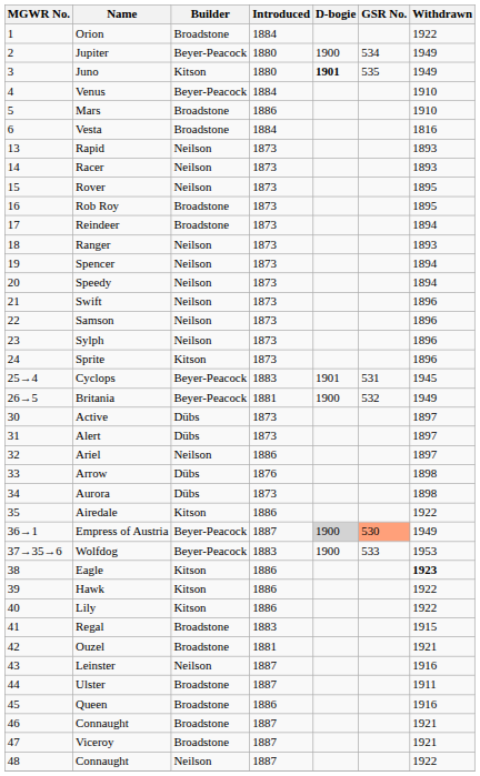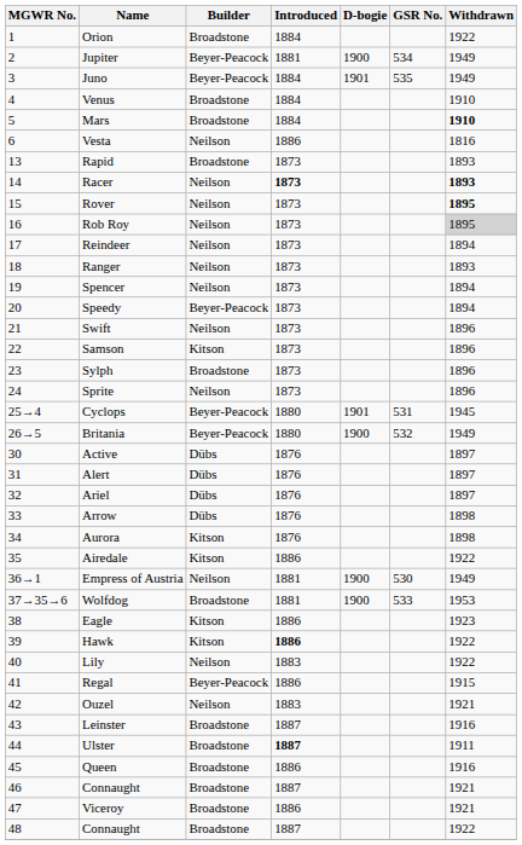 <table class="wikitable">
 <tr>
 <th>MGWR No.</th>
 <th>Name</th>
 <th>Builder</th>
 <th>Introduced</th>
 <th>D-bogie</th>
 <th>GSR No.</th>
 <th>Withdrawn</th>
 </tr>
 <tr>
 <td>1</td>
 <td>Orion</td>
 <td>Broadstone</td>
 <td>1884</td>
 <td></td>
 <td></td>
 <td>1922</td>
 </tr>
 <tr>
 <td>2</td>
 <td>Jupiter</td>
 <td>Beyer-Peacock</td>
-<td>1880</td>
+<td>1881</td>
 <td>1900</td>
 <td>534</td>
 <td>1949</td>
 </tr>
 <tr>
 <td>3</td>
 <td>Juno</td>
-<td>Kitson</td>
-<td>1880</td>
-<td><strong>1901</strong></td>
+<td>Beyer-Peacock</td>
+<td>1884</td>
+<td>1901</td>
 <td>535</td>
 <td>1949</td>
 </tr>
 <tr>
 <td>4</td>
 <td>Venus</td>
-<td>Beyer-Peacock</td>
+<td>Broadstone</td>
 <td>1884</td>
 <td></td>
 <td></td>
 <td>1910</td>
 </tr>
 <tr>
 <td>5</td>
 <td>Mars</td>
 <td>Broadstone</td>
-<td>1886</td>
+<td>1884</td>
 <td></td>
 <td></td>
-<td>1910</td>
+<td><strong>1910</strong></td>
 </tr>
 <tr>
 <td>6</td>
 <td>Vesta</td>
-<td>Broadstone</td>
-<td>1884</td>
+<td>Neilson</td>
+<td>1886</td>
 <td></td>
 <td></td>
 <td>1816</td>
 </tr>
 <tr>
 <td>13</td>
 <td>Rapid</td>
-<td>Neilson</td>
+<td>Broadstone</td>
 <td>1873</td>
 <td></td>
 <td></td>
 <td>1893</td>
 </tr>
 <tr>
 <td>14</td>
 <td>Racer</td>
 <td>Neilson</td>
-<td>1873</td>
+<td><strong>1873</strong></td>
 <td></td>
 <td></td>
-<td>1893</td>
+<td><strong>1893</strong></td>
 </tr>
 <tr>
 <td>15</td>
 <td>Rover</td>
 <td>Neilson</td>
 <td>1873</td>
 <td></td>
 <td></td>
-<td>1895</td>
+<td><strong>1895</strong></td>
 </tr>
 <tr>
 <td>16</td>
 <td>Rob Roy</td>
-<td>Broadstone</td>
+<td>Neilson</td>
 <td>1873</td>
 <td></td>
 <td></td>
-<td>1895</td>
+<td style="background: lightgrey;">1895</td>
 </tr>
 <tr>
 <td>17</td>
 <td>Reindeer</td>
-<td>Broadstone</td>
+<td>Neilson</td>
 <td>1873</td>
 <td></td>
 <td></td>
 <td>1894</td>
 </tr>
 <tr>
 <td>18</td>
 <td>Ranger</td>
 <td>Neilson</td>
 <td>1873</td>
 <td></td>
 <td></td>
 <td>1893</td>
 </tr>
 <tr>
 <td>19</td>
 <td>Spencer</td>
 <td>Neilson</td>
 <td>1873</td>
 <td></td>
 <td></td>
 <td>1894</td>
 </tr>
 <tr>
 <td>20</td>
 <td>Speedy</td>
-<td>Neilson</td>
+<td>Beyer-Peacock</td>
 <td>1873</td>
 <td></td>
 <td></td>
 <td>1894</td>
 </tr>
 <tr>
 <td>21</td>
 <td>Swift</td>
 <td>Neilson</td>
 <td>1873</td>
 <td></td>
 <td></td>
 <td>1896</td>
 </tr>
 <tr>
 <td>22</td>
 <td>Samson</td>
-<td>Neilson</td>
+<td>Kitson</td>
 <td>1873</td>
 <td></td>
 <td></td>
 <td>1896</td>
 </tr>
 <tr>
 <td>23</td>
 <td>Sylph</td>
-<td>Neilson</td>
+<td>Broadstone</td>
 <td>1873</td>
 <td></td>
 <td></td>
 <td>1896</td>
 </tr>
 <tr>
 <td>24</td>
 <td>Sprite</td>
-<td>Kitson</td>
+<td>Neilson</td>
 <td>1873</td>
 <td></td>
 <td></td>
 <td>1896</td>
 </tr>
 <tr>
 <td>25→4</td>
 <td>Cyclops</td>
 <td>Beyer-Peacock</td>
-<td>1883</td>
+<td>1880</td>
 <td>1901</td>
 <td>531</td>
 <td>1945</td>
 </tr>
 <tr>
 <td>26→5</td>
 <td>Britania</td>
 <td>Beyer-Peacock</td>
-<td>1881</td>
+<td>1880</td>
 <td>1900</td>
 <td>532</td>
 <td>1949</td>
 </tr>
 <tr>
 <td>30</td>
 <td>Active</td>
 <td>Dübs</td>
-<td>1873</td>
+<td>1876</td>
 <td></td>
 <td></td>
 <td>1897</td>
 </tr>
 <tr>
 <td>31</td>
 <td>Alert</td>
 <td>Dübs</td>
-<td>1873</td>
+<td>1876</td>
 <td></td>
 <td></td>
 <td>1897</td>
 </tr>
 <tr>
 <td>32</td>
 <td>Ariel</td>
-<td>Neilson</td>
-<td>1886</td>
+<td>Dübs</td>
+<td>1876</td>
 <td></td>
 <td></td>
 <td>1897</td>
 </tr>
 <tr>
 <td>33</td>
 <td>Arrow</td>
 <td>Dübs</td>
 <td>1876</td>
 <td></td>
 <td></td>
 <td>1898</td>
 </tr>
 <tr>
 <td>34</td>
 <td>Aurora</td>
-<td>Dübs</td>
-<td>1873</td>
+<td>Kitson</td>
+<td>1876</td>
 <td></td>
 <td></td>
 <td>1898</td>
 </tr>
 <tr>
 <td>35</td>
 <td>Airedale</td>
 <td>Kitson</td>
 <td>1886</td>
 <td></td>
 <td></td>
 <td>1922</td>
 </tr>
 <tr>
 <td>36→1</td>
 <td>Empress of Austria</td>
-<td>Beyer-Peacock</td>
-<td>1887</td>
-<td style="background: lightgrey;">1900</td>
-<td style="background: lightsalmon;">530</td>
+<td>Neilson</td>
+<td>1881</td>
+<td>1900</td>
+<td>530</td>
 <td>1949</td>
 </tr>
 <tr>
 <td>37→35→6</td>
 <td>Wolfdog</td>
-<td>Beyer-Peacock</td>
-<td>1883</td>
+<td>Broadstone</td>
+<td>1881</td>
 <td>1900</td>
 <td>533</td>
 <td>1953</td>
 </tr>
 <tr>
 <td>38</td>
 <td>Eagle</td>
 <td>Kitson</td>
 <td>1886</td>
 <td></td>
 <td></td>
-<td><strong>1923</strong></td>
+<td>1923</td>
 </tr>
 <tr>
 <td>39</td>
 <td>Hawk</td>
 <td>Kitson</td>
-<td>1886</td>
+<td><strong>1886</strong></td>
 <td></td>
 <td></td>
 <td>1922</td>
 </tr>
 <tr>
 <td>40</td>
 <td>Lily</td>
-<td>Kitson</td>
-<td>1886</td>
+<td>Neilson</td>
+<td>1883</td>
 <td></td>
 <td></td>
 <td>1922</td>
 </tr>
 <tr>
 <td>41</td>
 <td>Regal</td>
-<td>Broadstone</td>
-<td>1883</td>
+<td>Beyer-Peacock</td>
+<td>1886</td>
 <td></td>
 <td></td>
 <td>1915</td>
 </tr>
 <tr>
 <td>42</td>
 <td>Ouzel</td>
-<td>Broadstone</td>
-<td>1881</td>
+<td>Neilson</td>
+<td>1883</td>
 <td></td>
 <td></td>
 <td>1921</td>
 </tr>
 <tr>
 <td>43</td>
 <td>Leinster</td>
-<td>Neilson</td>
+<td>Broadstone</td>
 <td>1887</td>
 <td></td>
 <td></td>
 <td>1916</td>
 </tr>
 <tr>
 <td>44</td>
 <td>Ulster</td>
 <td>Broadstone</td>
-<td>1887</td>
+<td><strong>1887</strong></td>
 <td></td>
 <td></td>
 <td>1911</td>
 </tr>
 <tr>
 <td>45</td>
 <td>Queen</td>
 <td>Broadstone</td>
 <td>1886</td>
 <td></td>
 <td></td>
 <td>1916</td>
 </tr>
 <tr>
 <td>46</td>
 <td>Connaught</td>
 <td>Broadstone</td>
 <td>1887</td>
 <td></td>
 <td></td>
 <td>1921</td>
 </tr>
 <tr>
 <td>47</td>
 <td>Viceroy</td>
 <td>Broadstone</td>
-<td>1887</td>
+<td>1886</td>
 <td></td>
 <td></td>
 <td>1921</td>
 </tr>
 <tr>
 <td>48</td>
 <td>Connaught</td>
-<td>Neilson</td>
+<td>Broadstone</td>
 <td>1887</td>
 <td></td>
 <td></td>
 <td>1922</td>
 </tr>
 <tr>
 </tr>
 </table>
